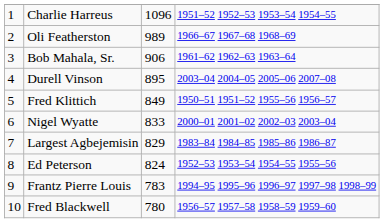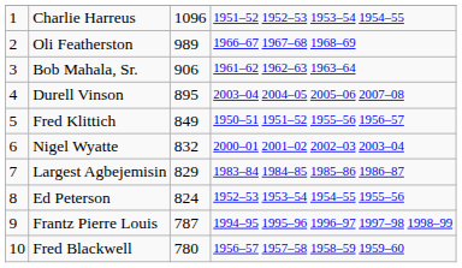 <table class="wikitable">
 <tr>
 </tr>
 <tr>
 <td>1</td>
 <td>Charlie Harreus</td>
 <td>1096</td>
 <td style="font-size:80%;"><a href='#'>1951–52</a> <a href='#'>1952–53</a> <a href='#'>1953–54</a> <a href='#'>1954–55</a></td>
 </tr>
 <tr>
 <td>2</td>
 <td>Oli Featherston</td>
 <td>989</td>
 <td style="font-size:80%;"><a href='#'>1966–67</a> <a href='#'>1967–68</a> <a href='#'>1968–69</a></td>
 </tr>
 <tr>
 <td>3</td>
 <td>Bob Mahala, Sr.</td>
 <td>906</td>
 <td style="font-size:80%;"><a href='#'>1961–62</a> <a href='#'>1962–63</a> <a href='#'>1963–64</a></td>
 </tr>
 <tr>
 <td>4</td>
 <td>Durell Vinson</td>
 <td>895</td>
 <td style="font-size:80%;"><a href='#'>2003–04</a> <a href='#'>2004–05</a> <a href='#'>2005–06</a> <a href='#'>2007–08</a></td>
 </tr>
 <tr>
 <td>5</td>
 <td>Fred Klittich</td>
 <td>849</td>
 <td style="font-size:80%;"><a href='#'>1950–51</a> <a href='#'>1951–52</a> <a href='#'>1955–56</a> <a href='#'>1956–57</a></td>
 </tr>
 <tr>
 <td>6</td>
 <td>Nigel Wyatte</td>
-<td>833</td>
+<td>832</td>
 <td style="font-size:80%;"><a href='#'>2000–01</a> <a href='#'>2001–02</a> <a href='#'>2002–03</a> <a href='#'>2003–04</a></td>
 </tr>
 <tr>
 <td>7</td>
 <td>Largest Agbejemisin</td>
 <td>829</td>
 <td style="font-size:80%;"><a href='#'>1983–84</a> <a href='#'>1984–85</a> <a href='#'>1985–86</a> <a href='#'>1986–87</a></td>
 </tr>
 <tr>
 <td>8</td>
 <td>Ed Peterson</td>
 <td>824</td>
 <td style="font-size:80%;"><a href='#'>1952–53</a> <a href='#'>1953–54</a> <a href='#'>1954–55</a> <a href='#'>1955–56</a></td>
 </tr>
 <tr>
 <td>9</td>
 <td>Frantz Pierre Louis</td>
-<td>783</td>
+<td>787</td>
 <td style="font-size:80%;"><a href='#'>1994–95</a> <a href='#'>1995–96</a> <a href='#'>1996–97</a> <a href='#'>1997–98</a> <a href='#'>1998–99</a></td>
 </tr>
 <tr>
 <td>10</td>
 <td>Fred Blackwell</td>
 <td>780</td>
 <td style="font-size:80%;"><a href='#'>1956–57</a> <a href='#'>1957–58</a> <a href='#'>1958–59</a> <a href='#'>1959–60</a></td>
 </tr>
 </table>
